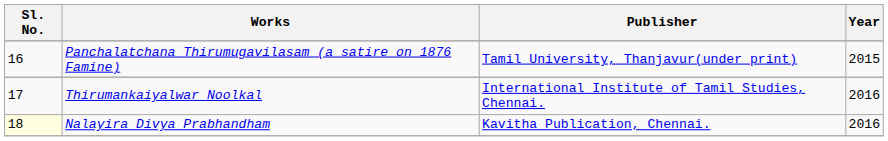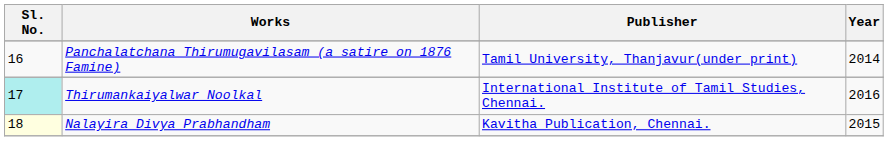 <table class="wikitable">
 <tr>
 <th>Sl. No.</th>
 <th>Works</th>
 <th>Publisher</th>
 <th>Year</th>
 </tr>
 <tr>
 </tr>
 <tr>
 <td>16</td>
 <td><em><a href='#'>Panchalatchana Thirumugavilasam (a satire on 1876 Famine)</a></em></td>
 <td><a href='#'>Tamil University, Thanjavur(under print)</a></td>
-<td>2015</td>
+<td>2014</td>
 </tr>
 <tr>
 </tr>
 <tr>
-<td>17</td>
+<td style="background: paleturquoise;">17</td>
 <td><em><a href='#'>Thirumankaiyalwar Noolkal</a></em></td>
 <td><a href='#'>International Institute of Tamil Studies, Chennai.</a></td>
 <td>2016</td>
 </tr>
 <tr>
 <td style="background: lightyellow;">18</td>
 <td><em><a href='#'>Nalayira Divya Prabhandham</a></em></td>
 <td><a href='#'>Kavitha Publication, Chennai.</a></td>
-<td>2016</td>
+<td>2015</td>
 </tr>
 <tr>
 </tr>
 </table>
